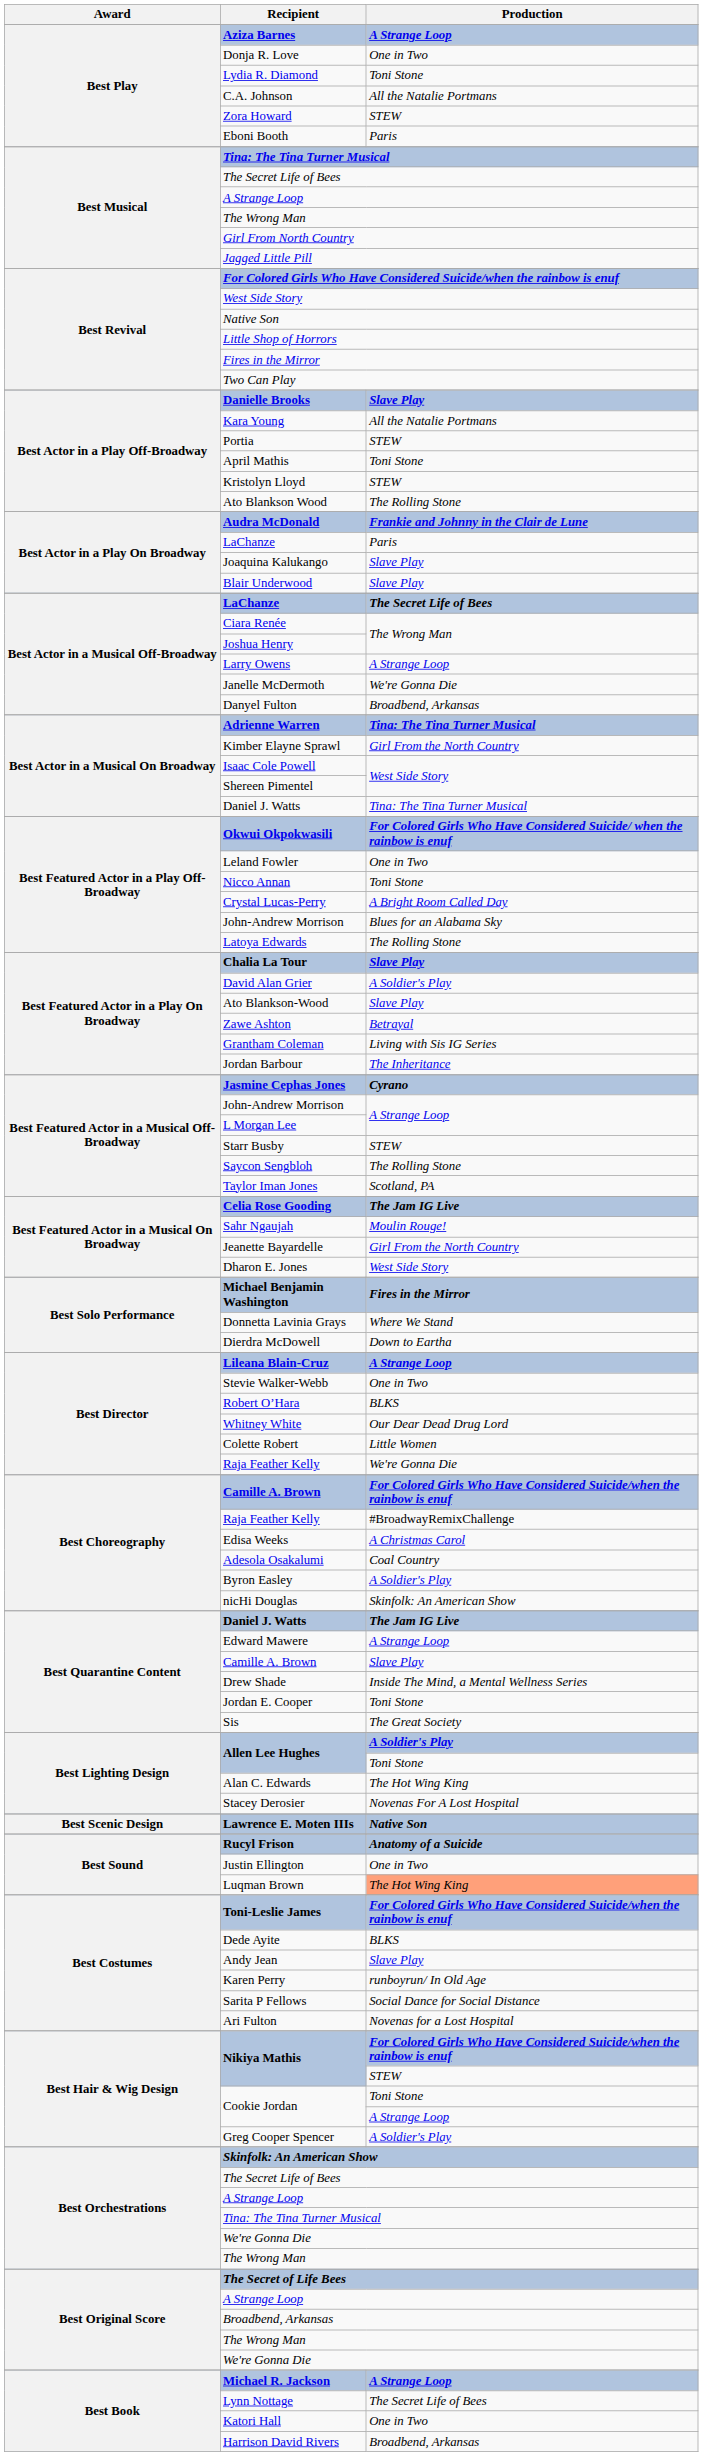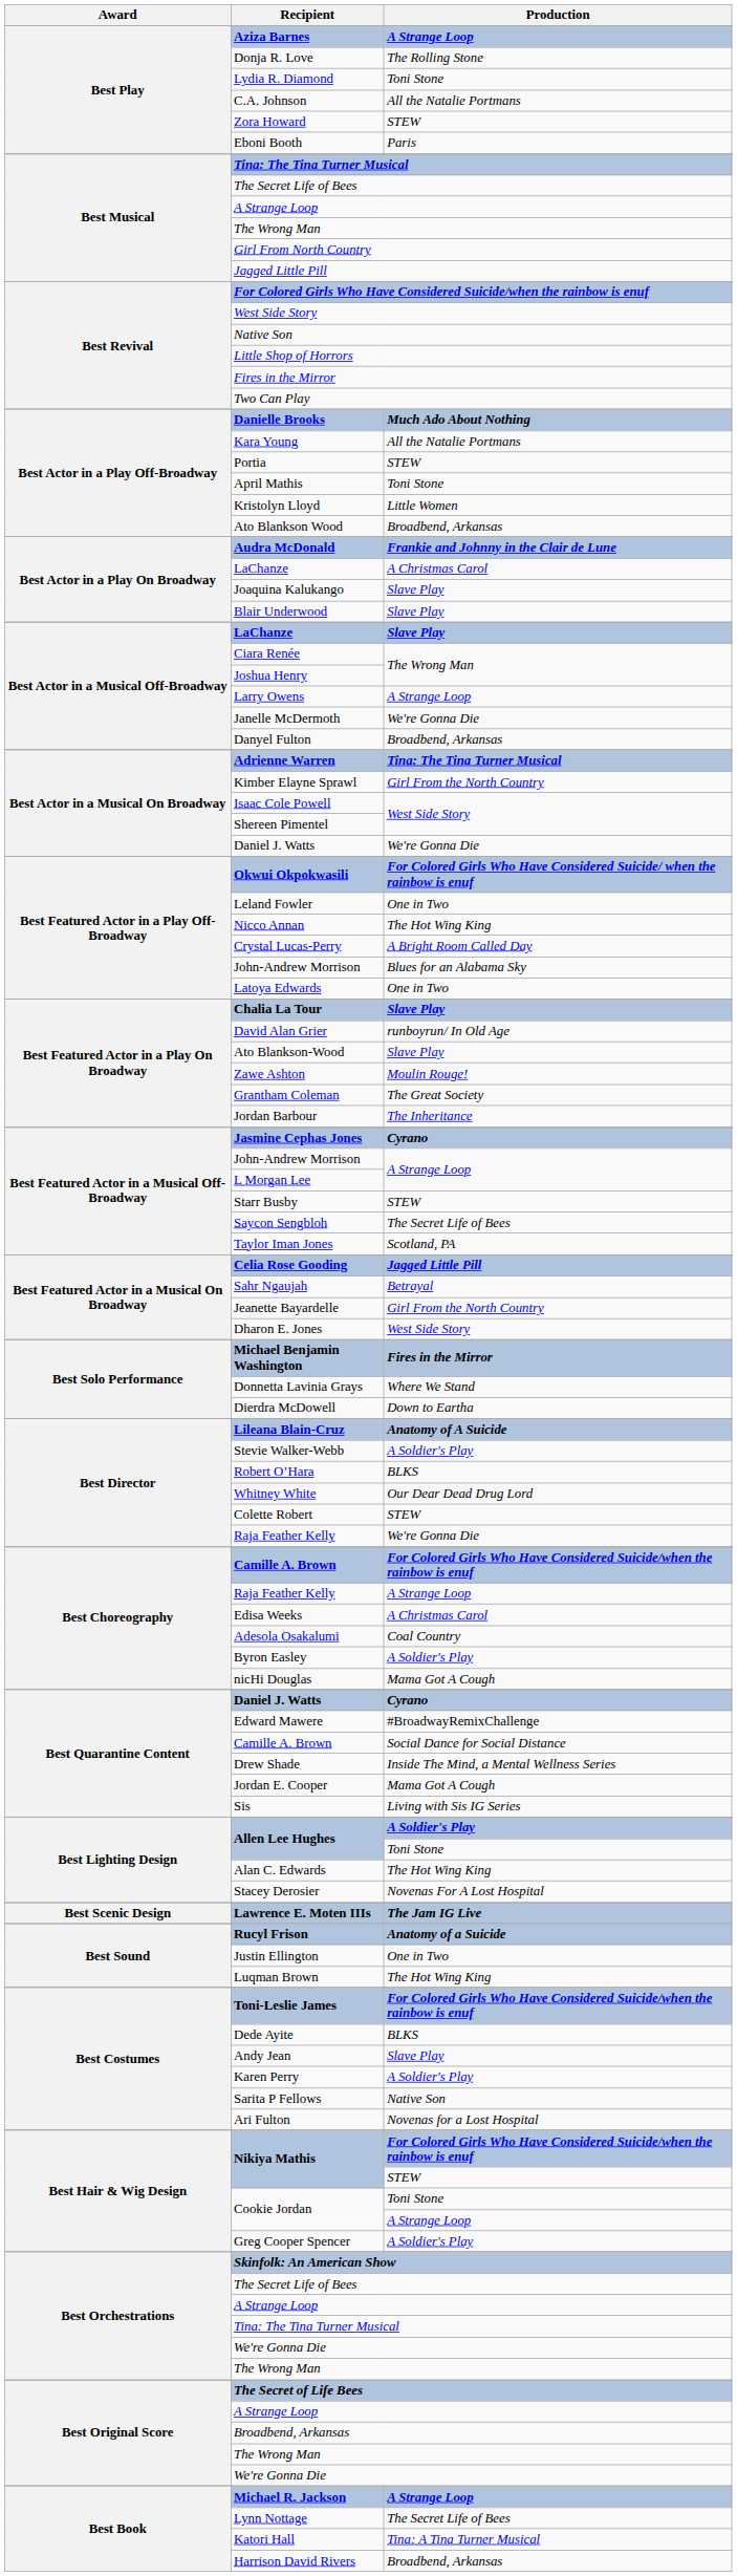 <table class="wikitable">
 <tr>
 <th>Award </th>
 <th>Recipient</th>
 <th>Production</th>
 </tr>
 <tr>
 </tr>
 <tr style="background:#B0C4DE">
 <th rowspan="6">Best Play</th>
 <td><strong><a href='#'>Aziza Barnes</a></strong></td>
 <td><strong><em><a href='#'>A Strange Loop</a></em></strong></td>
 </tr>
 <tr>
 <td>Donja R. Love</td>
-<td><em>One in Two</em></td>
+<td><em>The Rolling Stone</em></td>
 </tr>
 <tr>
 <td><a href='#'>Lydia R. Diamond</a></td>
 <td><em>Toni Stone</em></td>
 </tr>
 <tr>
 <td>C.A. Johnson</td>
 <td><em>All the Natalie Portmans</em></td>
 </tr>
 <tr>
 <td><a href='#'>Zora Howard</a></td>
 <td><em>STEW</em></td>
 </tr>
 <tr>
 <td>Eboni Booth</td>
 <td><em>Paris</em></td>
 </tr>
 <tr>
 </tr>
 <tr style="background:#B0C4DE">
 <th rowspan="6">Best Musical</th>
 <td colspan="2"><strong><em><a href='#'>Tina: The Tina Turner Musical</a></em></strong></td>
 </tr>
 <tr>
 <td colspan="2"><em>The Secret Life of Bees</em></td>
 </tr>
 <tr>
 <td colspan="2"><em><a href='#'>A Strange Loop</a></em></td>
 </tr>
 <tr>
 <td colspan="2"><em>The Wrong Man</em></td>
 </tr>
 <tr>
 <td colspan="2"><em><a href='#'>Girl From North Country</a></em></td>
 </tr>
 <tr>
 <td colspan="2"><em><a href='#'>Jagged Little Pill</a></em></td>
 </tr>
 <tr>
 </tr>
 <tr style="background:#B0C4DE">
 <th rowspan="6">Best Revival</th>
 <td colspan="2"><strong><em><a href='#'>For Colored Girls Who Have Considered Suicide/when the rainbow is enuf</a></em></strong></td>
 </tr>
 <tr>
 <td colspan="2"><em><a href='#'>West Side Story</a></em></td>
 </tr>
 <tr>
 <td colspan="2"><em>Native Son</em></td>
 </tr>
 <tr>
 <td colspan="2"><em><a href='#'>Little Shop of Horrors</a></em></td>
 </tr>
 <tr>
 <td colspan="2"><em><a href='#'>Fires in the Mirror</a></em></td>
 </tr>
 <tr>
 <td colspan="2"><em>Two Can Play</em></td>
 </tr>
 <tr>
 </tr>
 <tr style="background:#B0C4DE">
 <th rowspan="6">Best Actor in a Play Off-Broadway</th>
 <td><strong><a href='#'>Danielle Brooks</a></strong></td>
-<td><strong><em><a href='#'>Slave Play</a></em></strong></td>
+<td><strong><em>Much Ado About Nothing</em></strong></td>
 </tr>
 <tr>
 <td><a href='#'>Kara Young</a></td>
 <td><em>All the Natalie Portmans</em></td>
 </tr>
 <tr>
 <td>Portia</td>
 <td><em>STEW</em></td>
 </tr>
 <tr>
 <td>April Mathis</td>
 <td><em>Toni Stone</em></td>
 </tr>
 <tr>
 <td>Kristolyn Lloyd</td>
-<td><em>STEW</em></td>
+<td><em>Little Women</em></td>
 </tr>
 <tr>
 <td>Ato Blankson Wood</td>
-<td><em>The Rolling Stone</em></td>
+<td><em>Broadbend, Arkansas</em></td>
 </tr>
 <tr>
 </tr>
 <tr style="background:#B0C4DE">
 <th rowspan="4">Best Actor in a Play On Broadway</th>
 <td><strong><a href='#'>Audra McDonald</a></strong></td>
 <td><strong><em><a href='#'>Frankie and Johnny in the Clair de Lune</a></em></strong></td>
 </tr>
 <tr>
 <td><a href='#'>LaChanze</a></td>
-<td><em>Paris</em></td>
+<td><em><a href='#'>A Christmas Carol</a></em></td>
 </tr>
 <tr>
 <td>Joaquina Kalukango</td>
 <td><em><a href='#'>Slave Play</a></em></td>
 </tr>
 <tr>
 <td><a href='#'>Blair Underwood</a></td>
 <td><em><a href='#'>Slave Play</a></em></td>
 </tr>
 <tr>
 </tr>
 <tr style="background:#B0C4DE">
 <th rowspan="6">Best Actor in a Musical Off-Broadway</th>
 <td><strong><a href='#'>LaChanze</a></strong></td>
-<td><strong><em>The Secret Life of Bees</em></strong></td>
+<td><strong><em><a href='#'>Slave Play</a></em></strong></td>
 </tr>
 <tr>
 <td><a href='#'>Ciara Renée</a></td>
 <td rowspan="2"><em>The Wrong Man</em></td>
 </tr>
 <tr>
 <td><a href='#'>Joshua Henry</a></td>
 </tr>
 <tr>
 <td><a href='#'>Larry Owens</a></td>
 <td><em><a href='#'>A Strange Loop</a></em></td>
 </tr>
 <tr>
 <td>Janelle McDermoth</td>
 <td><em>We're Gonna Die</em></td>
 </tr>
 <tr>
 <td>Danyel Fulton</td>
 <td><em>Broadbend, Arkansas</em></td>
 </tr>
 <tr>
 </tr>
 <tr style="background:#B0C4DE">
 <th rowspan="5">Best Actor in a Musical On Broadway</th>
 <td><strong><a href='#'>Adrienne Warren</a></strong></td>
 <td><strong><em><a href='#'>Tina: The Tina Turner Musical</a></em></strong></td>
 </tr>
 <tr>
 <td>Kimber Elayne Sprawl</td>
 <td><em><a href='#'>Girl From the North Country</a></em></td>
 </tr>
 <tr>
 <td><a href='#'>Isaac Cole Powell</a></td>
 <td rowspan="2"><em><a href='#'>West Side Story</a></em></td>
 </tr>
 <tr>
 <td>Shereen Pimentel</td>
 </tr>
 <tr>
 <td>Daniel J. Watts</td>
-<td><em><a href='#'>Tina: The Tina Turner Musical</a></em></td>
+<td><em>We're Gonna Die</em></td>
 </tr>
 <tr>
 </tr>
 <tr style="background:#B0C4DE">
 <th rowspan="6">Best Featured Actor in a Play Off-Broadway</th>
 <td><strong><a href='#'>Okwui Okpokwasili</a></strong></td>
 <td><strong><em><a href='#'>For Colored Girls Who Have Considered Suicide/ when the rainbow is enuf</a></em></strong></td>
 </tr>
 <tr>
 <td>Leland Fowler</td>
 <td><em>One in Two</em></td>
 </tr>
 <tr>
 <td><a href='#'>Nicco Annan</a></td>
-<td><em>Toni Stone</em></td>
+<td><em>The Hot Wing King</em></td>
 </tr>
 <tr>
 <td><a href='#'>Crystal Lucas-Perry</a></td>
 <td><em><a href='#'>A Bright Room Called Day</a></em></td>
 </tr>
 <tr>
 <td>John-Andrew Morrison</td>
 <td><em>Blues for an Alabama Sky</em></td>
 </tr>
 <tr>
 <td><a href='#'>Latoya Edwards</a></td>
-<td><em>The Rolling Stone</em></td>
+<td><em>One in Two</em></td>
 </tr>
 <tr>
 </tr>
 <tr style="background:#B0C4DE">
 <th rowspan="6">Best Featured Actor in a Play On Broadway</th>
 <td><strong>Chalia La Tour</strong></td>
 <td><strong><em><a href='#'>Slave Play</a></em></strong></td>
 </tr>
 <tr>
 <td><a href='#'>David Alan Grier</a></td>
-<td><em><a href='#'>A Soldier's Play</a></em></td>
+<td><em>runboyrun/ In Old Age</em></td>
 </tr>
 <tr>
 <td>Ato Blankson-Wood</td>
 <td><em><a href='#'>Slave Play</a></em></td>
 </tr>
 <tr>
 <td><a href='#'>Zawe Ashton</a></td>
-<td><em><a href='#'>Betrayal</a></em></td>
+<td><em><a href='#'>Moulin Rouge!</a></em></td>
 </tr>
 <tr>
 <td><a href='#'>Grantham Coleman</a></td>
-<td><em>Living with Sis IG Series</em></td>
+<td><em>The Great Society</em></td>
 </tr>
 <tr>
 <td>Jordan Barbour</td>
 <td><em><a href='#'>The Inheritance</a></em></td>
 </tr>
 <tr>
 </tr>
 <tr style="background:#B0C4DE">
 <th rowspan="6">Best Featured Actor in a Musical Off-Broadway</th>
 <td><strong><a href='#'>Jasmine Cephas Jones</a></strong></td>
 <td><strong><em>Cyrano</em></strong></td>
 </tr>
 <tr>
 <td>John-Andrew Morrison</td>
 <td rowspan="2"><em><a href='#'>A Strange Loop</a></em></td>
 </tr>
 <tr>
 <td><a href='#'>L Morgan Lee</a></td>
 </tr>
 <tr>
 <td>Starr Busby</td>
 <td><em>STEW</em></td>
 </tr>
 <tr>
 <td><a href='#'>Saycon Sengbloh</a></td>
-<td><em>The Rolling Stone</em></td>
+<td><em>The Secret Life of Bees</em></td>
 </tr>
 <tr>
 <td><a href='#'>Taylor Iman Jones</a></td>
 <td><em>Scotland, PA</em></td>
 </tr>
 <tr>
 </tr>
 <tr style="background:#B0C4DE">
 <th rowspan="4">Best Featured Actor in a Musical On Broadway</th>
 <td><strong><a href='#'>Celia Rose Gooding</a></strong></td>
-<td><strong><em>The Jam IG Live</em></strong></td>
+<td><strong><em><a href='#'>Jagged Little Pill</a></em></strong></td>
 </tr>
 <tr>
 <td><a href='#'>Sahr Ngaujah</a></td>
-<td><em><a href='#'>Moulin Rouge!</a></em></td>
+<td><em><a href='#'>Betrayal</a></em></td>
 </tr>
 <tr>
 <td>Jeanette Bayardelle</td>
 <td><em><a href='#'>Girl From the North Country</a></em></td>
 </tr>
 <tr>
 <td>Dharon E. Jones</td>
 <td><em><a href='#'>West Side Story</a></em></td>
 </tr>
 <tr>
 </tr>
 <tr style="background:#B0C4DE">
 <th rowspan="3">Best Solo Performance</th>
 <td><strong>Michael Benjamin Washington</strong></td>
 <td><strong><em>Fires in the Mirror</em></strong></td>
 </tr>
 <tr>
 <td>Donnetta Lavinia Grays</td>
 <td><em>Where We Stand</em></td>
 </tr>
 <tr>
 <td>Dierdra McDowell</td>
 <td><em>Down to Eartha</em></td>
 </tr>
 <tr>
 </tr>
 <tr style="background:#B0C4DE">
 <th rowspan="6">Best Director</th>
 <td><strong><a href='#'>Lileana Blain-Cruz</a></strong></td>
-<td><strong><em><a href='#'>A Strange Loop</a></em></strong></td>
+<td><strong><em>Anatomy of A Suicide</em></strong></td>
 </tr>
 <tr>
 <td>Stevie Walker-Webb</td>
-<td><em>One in Two</em></td>
+<td><em><a href='#'>A Soldier's Play</a></em></td>
 </tr>
 <tr>
 <td><a href='#'>Robert O’Hara</a></td>
 <td><em>BLKS</em></td>
 </tr>
 <tr>
 <td><a href='#'>Whitney White</a></td>
 <td><em>Our Dear Dead Drug Lord</em></td>
 </tr>
 <tr>
 <td>Colette Robert</td>
-<td><em>Little Women</em></td>
+<td><em>STEW</em></td>
 </tr>
 <tr>
 <td><a href='#'>Raja Feather Kelly</a></td>
 <td><em>We're Gonna Die</em></td>
 </tr>
 <tr>
 </tr>
 <tr style="background:#B0C4DE">
 <th rowspan="6">Best Choreography</th>
 <td><strong><a href='#'>Camille A. Brown</a></strong></td>
 <td><strong><em><a href='#'>For Colored Girls Who Have Considered Suicide/when the rainbow is enuf</a></em></strong></td>
 </tr>
 <tr>
 <td><a href='#'>Raja Feather Kelly</a></td>
-<td>#BroadwayRemixChallenge</td>
+<td><em><a href='#'>A Strange Loop</a></em></td>
 </tr>
 <tr>
 <td>Edisa Weeks</td>
 <td><em><a href='#'>A Christmas Carol</a></em></td>
 </tr>
 <tr>
 <td><a href='#'>Adesola Osakalumi</a></td>
 <td><em>Coal Country</em></td>
 </tr>
 <tr>
 <td>Byron Easley</td>
 <td><em><a href='#'>A Soldier's Play</a></em></td>
 </tr>
 <tr>
 <td>nicHi Douglas</td>
-<td><em>Skinfolk: An American Show</em></td>
+<td><em>Mama Got A Cough</em></td>
 </tr>
 <tr>
 </tr>
 <tr style="background:#B0C4DE">
 <th rowspan="6">Best Quarantine Content</th>
 <td><strong>Daniel J. Watts</strong></td>
-<td><strong><em>The Jam IG Live</em></strong></td>
+<td><strong><em>Cyrano</em></strong></td>
 </tr>
 <tr>
 <td>Edward Mawere</td>
-<td><em><a href='#'>A Strange Loop</a></em></td>
+<td>#BroadwayRemixChallenge</td>
 </tr>
 <tr>
 <td><a href='#'>Camille A. Brown</a></td>
-<td><em><a href='#'>Slave Play</a></em></td>
+<td><em>Social Dance for Social Distance</em></td>
 </tr>
 <tr>
 <td>Drew Shade</td>
 <td><em>Inside The Mind, a Mental Wellness Series</em></td>
 </tr>
 <tr>
 <td>Jordan E. Cooper</td>
-<td><em>Toni Stone</em></td>
+<td><em>Mama Got A Cough</em></td>
 </tr>
 <tr>
 <td>Sis</td>
-<td><em>The Great Society</em></td>
+<td><em>Living with Sis IG Series</em></td>
 </tr>
 <tr>
 </tr>
 <tr style="background:#B0C4DE">
 <th rowspan="4">Best Lighting Design</th>
 <td rowspan="2"><strong>Allen Lee Hughes</strong></td>
 <td><strong><em><a href='#'>A Soldier's Play</a></em></strong></td>
 </tr>
 <tr>
 <td><em>Toni Stone</em></td>
 </tr>
 <tr>
 <td>Alan C. Edwards</td>
 <td><em>The Hot Wing King</em></td>
 </tr>
 <tr>
 <td>Stacey Derosier</td>
 <td><em>Novenas For A Lost Hospital</em></td>
 </tr>
 <tr>
 </tr>
 <tr style="background:#B0C4DE">
 <th rowspan="1">Best Scenic Design</th>
 <td><strong>Lawrence E. Moten IIIs</strong></td>
-<td><strong><em>Native Son</em></strong></td>
+<td><strong><em>The Jam IG Live</em></strong></td>
 </tr>
 <tr>
 </tr>
 <tr style="background:#B0C4DE">
 <th rowspan="3">Best Sound</th>
 <td><strong>Rucyl Frison</strong></td>
 <td><strong><em>Anatomy of a Suicide</em></strong></td>
 </tr>
 <tr>
 <td>Justin Ellington</td>
 <td><em>One in Two</em></td>
 </tr>
 <tr>
 <td>Luqman Brown</td>
-<td style="background: lightsalmon;"><em>The Hot Wing King</em></td>
+<td><em>The Hot Wing King</em></td>
 </tr>
 <tr>
 </tr>
 <tr style="background:#B0C4DE">
 <th rowspan="6">Best Costumes</th>
 <td><strong>Toni-Leslie James</strong></td>
 <td><strong><em><a href='#'>For Colored Girls Who Have Considered Suicide/when the rainbow is enuf</a></em></strong></td>
 </tr>
 <tr>
 <td>Dede Ayite</td>
 <td><em>BLKS</em></td>
 </tr>
 <tr>
 <td>Andy Jean</td>
 <td><em><a href='#'>Slave Play</a></em></td>
 </tr>
 <tr>
 <td>Karen Perry</td>
-<td><em>runboyrun/ In Old Age</em></td>
+<td><em><a href='#'>A Soldier's Play</a></em></td>
 </tr>
 <tr>
 <td>Sarita P Fellows</td>
-<td><em>Social Dance for Social Distance</em></td>
+<td><em>Native Son</em></td>
 </tr>
 <tr>
 <td>Ari Fulton</td>
 <td><em>Novenas for a Lost Hospital</em></td>
 </tr>
 <tr>
 </tr>
 <tr style="background:#B0C4DE">
 <th rowspan="5">Best Hair & Wig Design</th>
 <td rowspan="2"><strong>Nikiya Mathis</strong></td>
 <td><strong><em><a href='#'>For Colored Girls Who Have Considered Suicide/when the rainbow is enuf</a></em></strong></td>
 </tr>
 <tr>
 <td><em>STEW</em></td>
 </tr>
 <tr>
 <td rowspan="2">Cookie Jordan</td>
 <td><em>Toni Stone</em></td>
 </tr>
 <tr>
 <td><em><a href='#'>A Strange Loop</a></em></td>
 </tr>
 <tr>
 <td>Greg Cooper Spencer</td>
 <td><em><a href='#'>A Soldier's Play</a></em></td>
 </tr>
 <tr>
 </tr>
 <tr style="background:#B0C4DE">
 <th rowspan="6">Best Orchestrations</th>
 <td colspan="2"><strong><em>Skinfolk: An American Show</em></strong></td>
 </tr>
 <tr>
 <td colspan="2"><em>The Secret Life of Bees</em></td>
 </tr>
 <tr>
 <td colspan="2"><em><a href='#'>A Strange Loop</a></em></td>
 </tr>
 <tr>
 <td colspan="2"><em><a href='#'>Tina: The Tina Turner Musical</a></em></td>
 </tr>
 <tr>
 <td colspan="2"><em>We're Gonna Die</em></td>
 </tr>
 <tr>
 <td colspan="2"><em>The Wrong Man</em></td>
 </tr>
 <tr>
 </tr>
 <tr style="background:#B0C4DE">
 <th rowspan="5">Best Original Score</th>
 <td colspan="2"><strong><em>The Secret of Life Bees</em></strong></td>
 </tr>
 <tr>
 <td colspan="2"><em><a href='#'>A Strange Loop</a></em></td>
 </tr>
 <tr>
 <td colspan="2"><em>Broadbend, Arkansas</em></td>
 </tr>
 <tr>
 <td colspan="2"><em>The Wrong Man</em></td>
 </tr>
 <tr>
 <td colspan="2"><em>We're Gonna Die</em></td>
 </tr>
 <tr>
 </tr>
 <tr style="background:#B0C4DE">
 <th rowspan="4">Best Book</th>
 <td><strong><a href='#'>Michael R. Jackson</a></strong></td>
 <td><strong><em><a href='#'>A Strange Loop</a></em></strong></td>
 </tr>
 <tr>
 <td><a href='#'>Lynn Nottage</a></td>
 <td><em>The Secret Life of Bees</em></td>
 </tr>
 <tr>
 <td><a href='#'>Katori Hall</a></td>
-<td><em>One in Two</em></td>
+<td><em><a href='#'>Tina: A Tina Turner Musical</a></em></td>
 </tr>
 <tr>
 <td><a href='#'>Harrison David Rivers</a></td>
 <td><em>Broadbend, Arkansas</em></td>
 </tr>
 </table>
